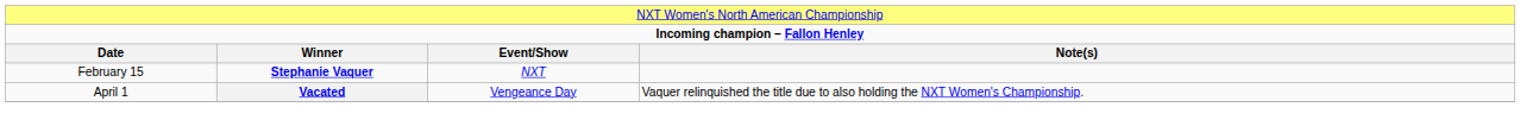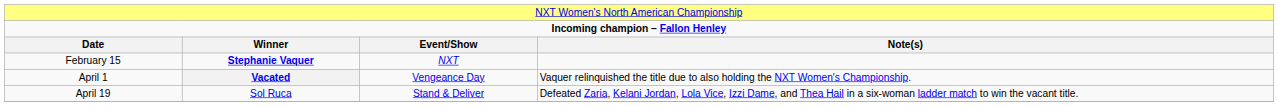 <table class="wikitable" style="text-align:center; width:100%;">
 <tr style="background:#FFFF80;">
 <td colspan="4" style="text-align: center;"><a href='#'>NXT Women's North American Championship</a></td>
 </tr>
 <tr>
 <td colspan="4" style="text-align: center;"><strong>Incoming champion – <a href='#'>Fallon Henley</a></strong></td>
 </tr>
 <tr>
 <th width="14%">Date</th>
 <th width="14%">Winner</th>
 <th width="14%">Event/Show</th>
 <th width="58%">Note(s)</th>
 </tr>
 <tr>
 <td>February 15</td>
 <td><strong><a href='#'>Stephanie Vaquer</a></strong></td>
 <td><em><a href='#'>NXT</a></em></td>
 <td></td>
 </tr>
 <tr>
 <td>April 1</td>
 <th><a href='#'>Vacated</a></th>
 <td><a href='#'>Vengeance Day</a></td>
 <td align="left">Vaquer relinquished the title due to also holding the <a href='#'>NXT Women's Championship</a>.</td>
 </tr>
 <tr>
+<td>April 19</td>
+<td><a href='#'>Sol Ruca</a></td>
+<td><a href='#'>Stand & Deliver</a></td>
+<td align="left">Defeated <a href='#'>Zaria</a>, <a href='#'>Kelani Jordan</a>, <a href='#'>Lola Vice</a>, <a href='#'>Izzi Dame</a>, and <a href='#'>Thea Hail</a> in a six-woman <a href='#'>ladder match</a> to win the vacant title.</td>
+</tr>
+<tr>
 </tr>
 </table>
